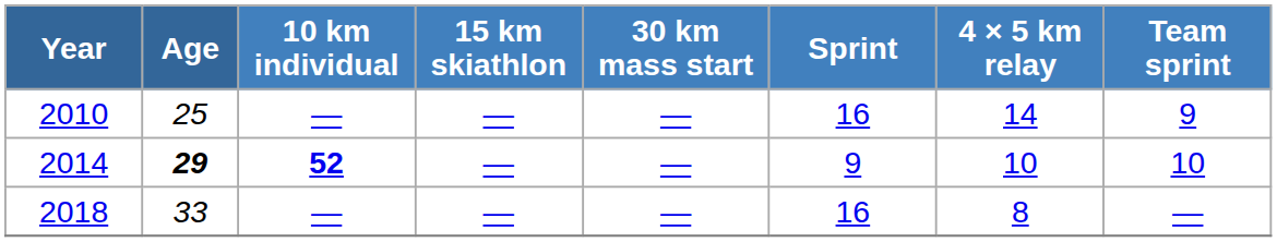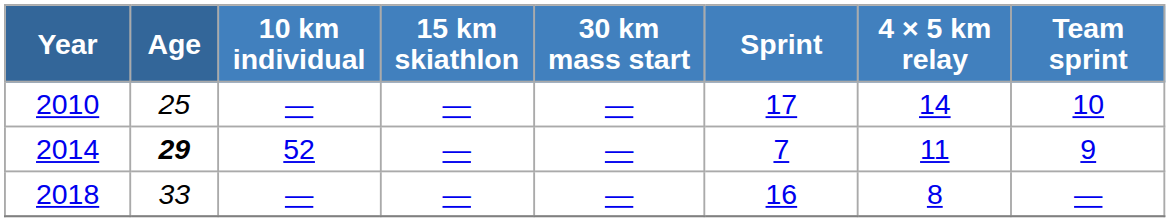 <table class="wikitable" style="font-size:95%; text-align:center; border:grey solid 1px; border-collapse:collapse; background:#ffffff;">
 <tr>
 <th style="background-color:#369; color:white; width:60px;"> Year </th>
 <th style="background-color:#369; color:white; width:40px;"> Age </th>
 <th style="background-color:#4180be; color:white; width:75px;"> 10 km <br> individual </th>
 <th style="background-color:#4180be; color:white; width:75px;"> 15 km <br> skiathlon </th>
 <th style="background-color:#4180be; color:white; width:75px;"> 30 km <br> mass start </th>
 <th style="background-color:#4180be; color:white; width:75px;"> Sprint </th>
 <th style="background-color:#4180be; color:white; width:75px;"> 4 × 5 km <br> relay </th>
 <th style="background-color:#4180be; color:white; width:75px;"> Team <br> sprint </th>
 </tr>
 <tr>
 <td><a href='#'>2010</a></td>
 <td><em>25</em></td>
 <td><a href='#'>—</a></td>
 <td><a href='#'>—</a></td>
 <td><a href='#'>—</a></td>
-<td><a href='#'>16</a></td>
+<td><a href='#'>17</a></td>
 <td><a href='#'>14</a></td>
-<td><a href='#'>9</a></td>
+<td><a href='#'>10</a></td>
 </tr>
 <tr>
 <td><a href='#'>2014</a></td>
 <td><strong><em>29</em></strong></td>
-<td><strong><a href='#'>52</a></strong></td>
+<td><a href='#'>52</a></td>
 <td><a href='#'>—</a></td>
 <td><a href='#'>—</a></td>
+<td><a href='#'>7</a></td>
+<td><a href='#'>11</a></td>
 <td><a href='#'>9</a></td>
-<td><a href='#'>10</a></td>
-<td><a href='#'>10</a></td>
 </tr>
 <tr>
 <td><a href='#'>2018</a></td>
 <td><em>33</em></td>
 <td><a href='#'>—</a></td>
 <td><a href='#'>—</a></td>
 <td><a href='#'>—</a></td>
 <td><a href='#'>16</a></td>
 <td><a href='#'>8</a></td>
 <td><a href='#'>—</a></td>
 </tr>
 <tr>
 </tr>
 </table>
